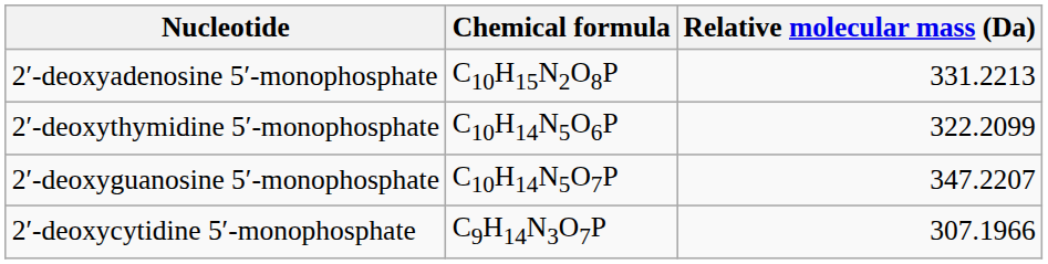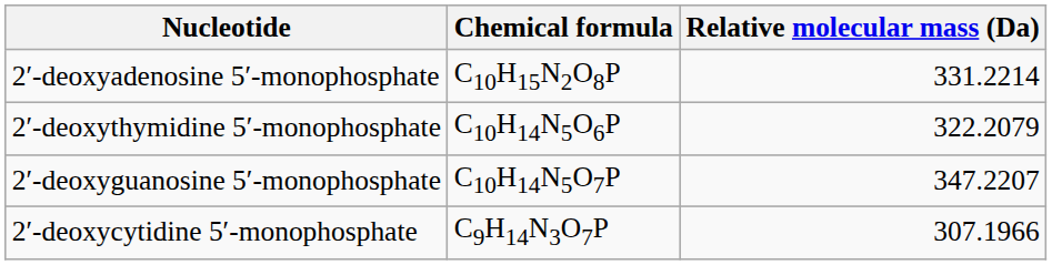 <table class="wikitable">
 <tr>
 <th>Nucleotide</th>
 <th>Chemical formula</th>
 <th>Relative <a href='#'>molecular mass</a> (Da)</th>
 </tr>
 <tr>
 <td>2′-deoxyadenosine 5′-monophosphate</td>
 <td>C<sub>10</sub>H<sub>15</sub>N<sub>2</sub>O<sub>8</sub>P</td>
-<td align="right">331.2213</td>
+<td align="right">331.2214</td>
 </tr>
 <tr>
 <td>2′-deoxythymidine 5′-monophosphate</td>
 <td>C<sub>10</sub>H<sub>14</sub>N<sub>5</sub>O<sub>6</sub>P</td>
-<td align="right">322.2099</td>
+<td align="right">322.2079</td>
 </tr>
 <tr>
 <td>2′-deoxyguanosine 5′-monophosphate</td>
 <td>C<sub>10</sub>H<sub>14</sub>N<sub>5</sub>O<sub>7</sub>P</td>
 <td align="right">347.2207</td>
 </tr>
 <tr>
 <td>2′-deoxycytidine 5′-monophosphate</td>
 <td>C<sub>9</sub>H<sub>14</sub>N<sub>3</sub>O<sub>7</sub>P</td>
 <td align="right">307.1966</td>
 </tr>
 </table>
